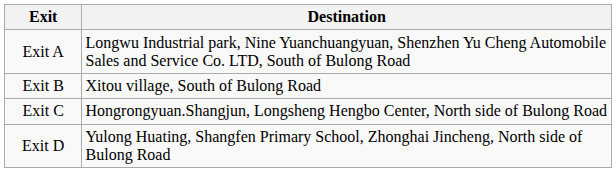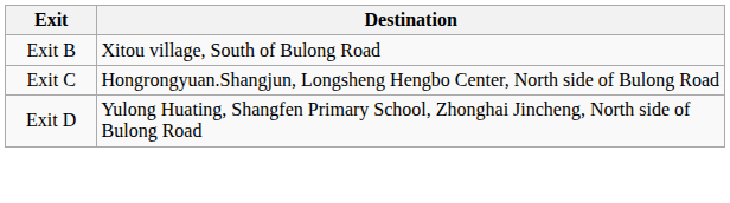 <table class="wikitable">
 <tr>
 <th style="width:70px">Exit</th>
 <th>Destination</th>
-</tr>
-<tr>
-<td align="center">Exit A</td>
-<td>Longwu Industrial park, Nine Yuanchuangyuan, Shenzhen Yu Cheng Automobile Sales and Service Co. LTD, South of Bulong Road</td>
 </tr>
 <tr>
 <td align="center">Exit B</td>
 <td>Xitou village, South of Bulong Road</td>
 </tr>
 <tr>
 <td align="center">Exit C</td>
 <td>Hongrongyuan.Shangjun, Longsheng Hengbo Center, North side of Bulong Road</td>
 </tr>
 <tr>
 <td align="center">Exit D</td>
 <td>Yulong Huating, Shangfen Primary School, Zhonghai Jincheng, North side of Bulong Road</td>
 </tr>
 </table>
